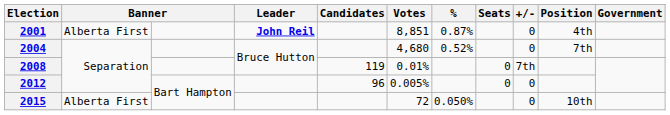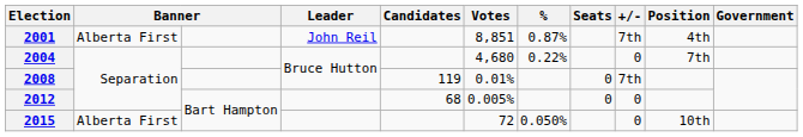 <table class="wikitable" style="text-align: right;">
 <tr>
 <th>Election</th>
 <th colspan=2>Banner</th>
 <th>Leader</th>
 <th>Candidates</th>
 <th>Votes</th>
 <th>%</th>
 <th>Seats</th>
 <th>+/-</th>
 <th>Position</th>
 <th>Government</th>
 </tr>
 <tr>
 <th><a href='#'>2001</a></th>
 <td>Alberta First</td>
 <td></td>
-<td><strong><a href='#'>John Reil</a></strong></td>
+<td><a href='#'>John Reil</a></td>
 <td></td>
 <td>8,851</td>
 <td>0.87%</td>
 <td></td>
-<td> 0</td>
+<td> 7th</td>
 <td> 4th</td>
 <td></td>
 </tr>
 <tr>
 <th><a href='#'>2004</a></th>
 <td rowspan=3>Separation</td>
 <td></td>
 <td rowspan=2>Bruce Hutton</td>
 <td></td>
 <td>4,680</td>
-<td>0.52%</td>
+<td>0.22%</td>
 <td></td>
 <td> 0</td>
 <td> 7th</td>
 <td></td>
 </tr>
 <tr>
 <th><a href='#'>2008</a></th>
 <td></td>
 <td>119</td>
 <td>0.01%</td>
 <td></td>
 <td> 0</td>
 <td> 7th</td>
 <td></td>
 </tr>
 <tr>
 <th><a href='#'>2012</a></th>
 <td rowspan=2>Bart Hampton</td>
 <td></td>
-<td>96</td>
+<td>68</td>
 <td>0.005%</td>
 <td></td>
 <td> 0</td>
 <td> 0</td>
 <td></td>
 </tr>
 <tr>
 <th><a href='#'>2015</a></th>
 <td>Alberta First</td>
 <td></td>
 <td></td>
 <td>72</td>
 <td>0.050%</td>
 <td></td>
 <td> 0</td>
 <td> 10th</td>
 <td></td>
 </tr>
 </table>
